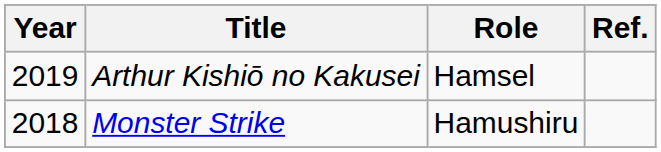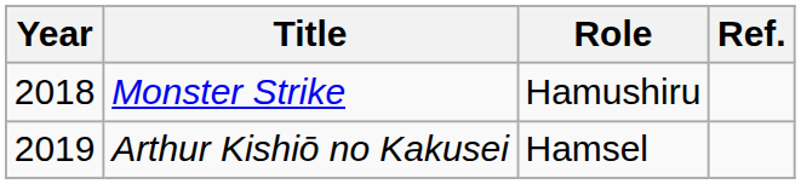 <table class="wikitable sortable plainrowheaders">
 <tr>
 <th scope="col">Year</th>
 <th scope="col">Title</th>
 <th scope="col">Role</th>
 <th scope="col" class="unsortable">Ref.</th>
 </tr>
 <tr>
+<td>2018</td>
+<td><em><a href='#'>Monster Strike</a></em></td>
+<td>Hamushiru</td>
+<td></td>
+</tr>
+<tr>
 <td>2019</td>
 <td><em>Arthur Kishiō no Kakusei</em></td>
 <td>Hamsel</td>
 <td></td>
 </tr>
-<tr>
-<td>2018</td>
-<td><em><a href='#'>Monster Strike</a></em></td>
-<td>Hamushiru</td>
-<td></td>
-</tr>
 </table>
